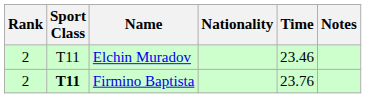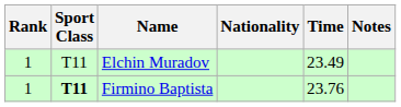 <table class="wikitable sortable" style="text-align:center">
 <tr>
 <th>Rank</th>
 <th>Sport<br>Class</th>
 <th>Name</th>
 <th>Nationality</th>
 <th>Time</th>
 <th>Notes</th>
 </tr>
 <tr bgcolor=ccffcc>
-<td>2</td>
+<td>1</td>
 <td>T11</td>
 <td align=left><a href='#'>Elchin Muradov</a></td>
 <td align=left></td>
-<td>23.46</td>
+<td>23.49</td>
 <td></td>
 </tr>
 <tr bgcolor=ccffcc>
-<td>2</td>
+<td>1</td>
 <td><strong>T11</strong></td>
 <td align=left><a href='#'>Firmino Baptista</a></td>
 <td align=left></td>
 <td>23.76</td>
 <td></td>
 </tr>
 </table>
